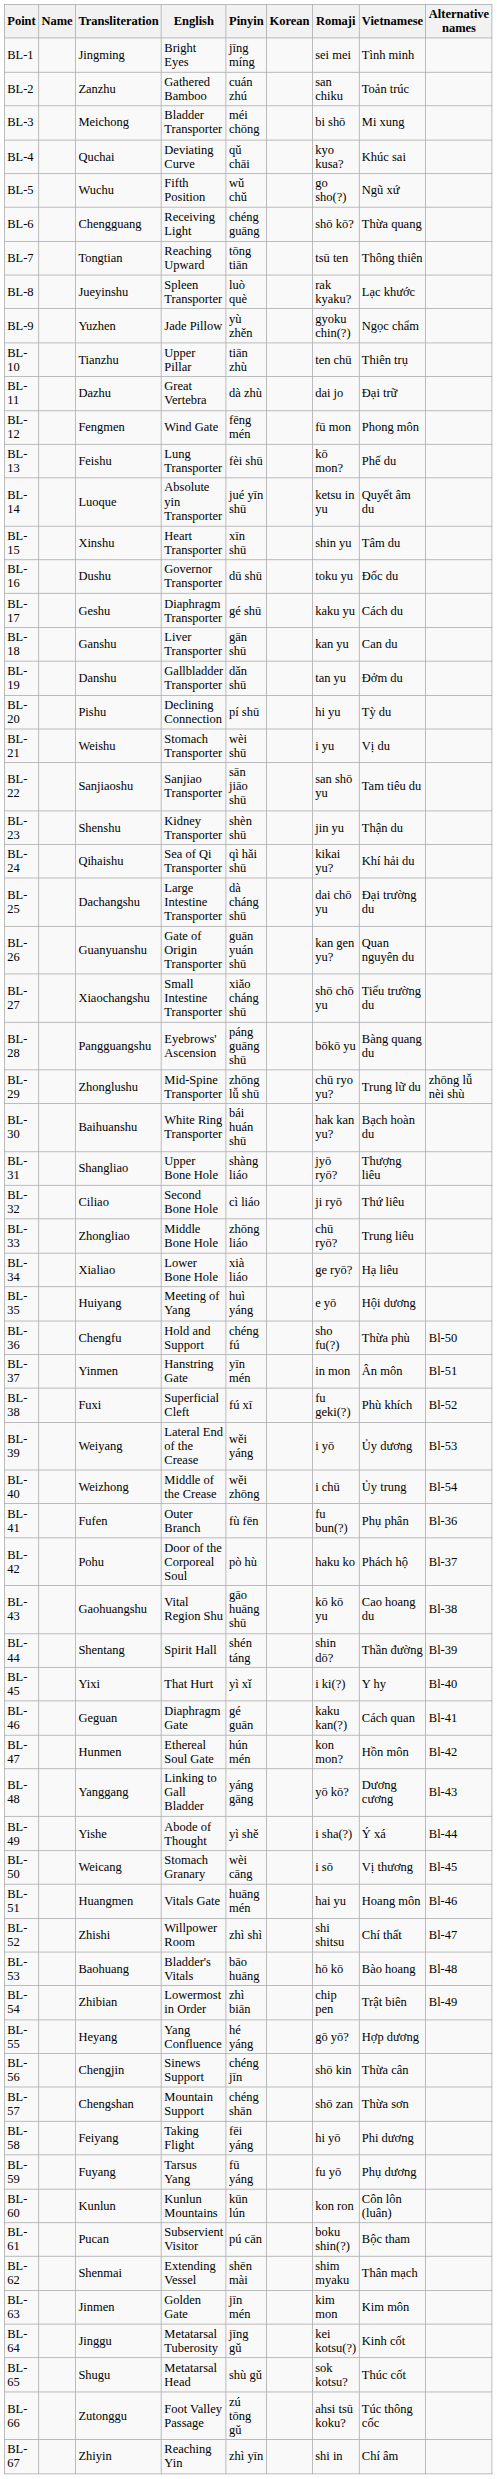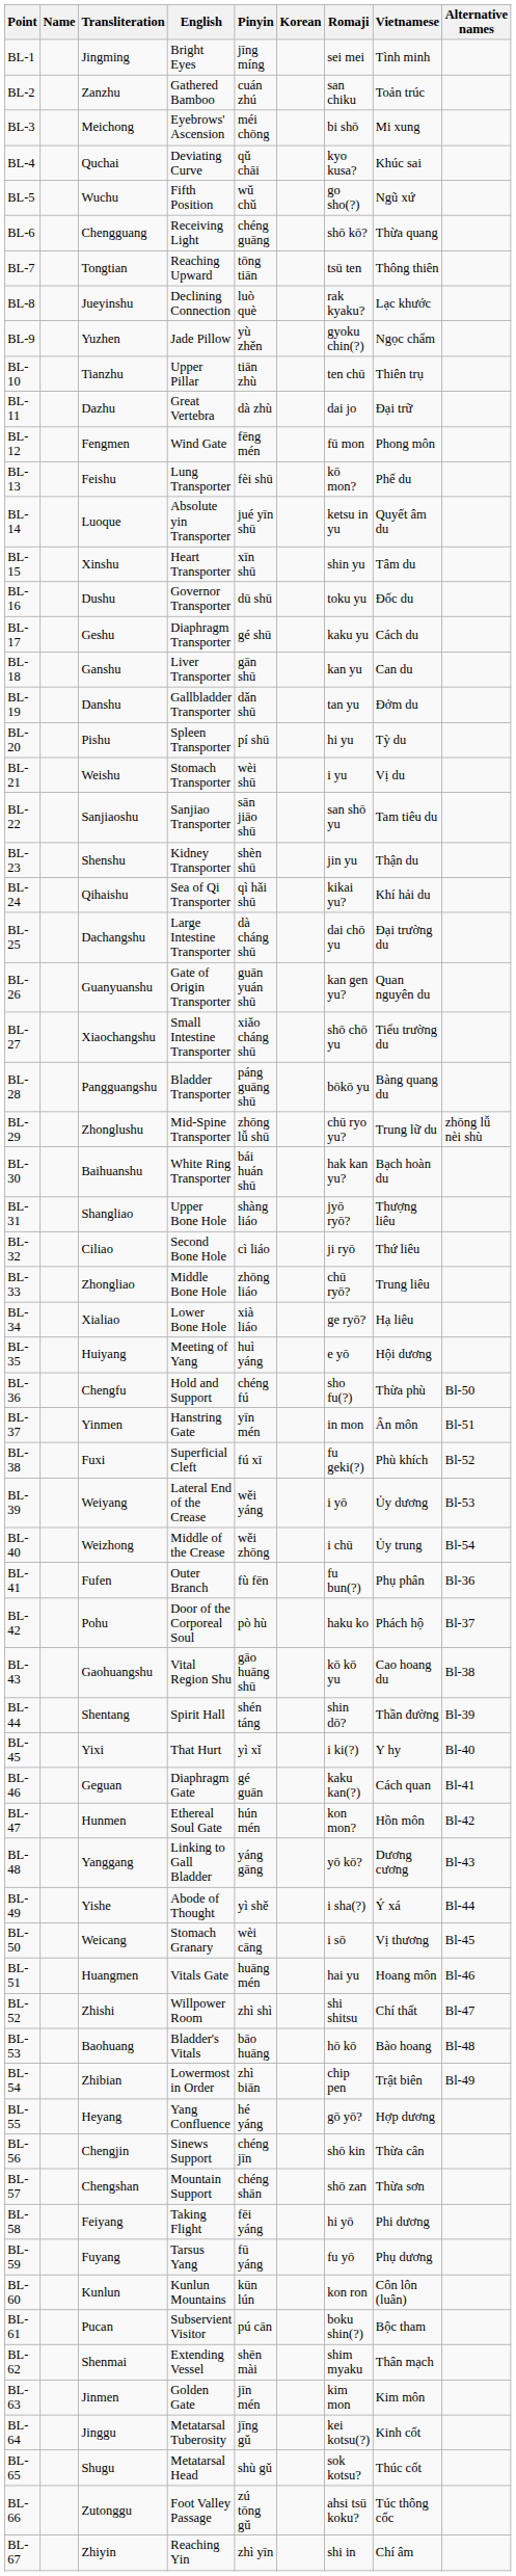 <table class="wikitable">
 <tr>
 <th>Point</th>
 <th>Name</th>
 <th>Transliteration</th>
 <th>English</th>
 <th>Pinyin</th>
 <th>Korean </th>
 <th>Romaji</th>
 <th>Vietnamese</th>
 <th>Alternative names</th>
 </tr>
 <tr>
 <td>BL-1</td>
 <td></td>
 <td>Jingming</td>
 <td>Bright Eyes</td>
 <td>jīng míng</td>
 <td></td>
 <td>sei mei</td>
 <td>Tình minh</td>
 <td></td>
 </tr>
 <tr>
 <td>BL-2</td>
 <td></td>
 <td>Zanzhu</td>
 <td>Gathered Bamboo</td>
 <td>cuán zhú</td>
 <td></td>
 <td>san chiku</td>
 <td>Toản trúc</td>
 <td></td>
 </tr>
 <tr>
 <td>BL-3</td>
 <td></td>
 <td>Meichong</td>
-<td>Bladder Transporter</td>
+<td>Eyebrows' Ascension</td>
 <td>méi chōng</td>
 <td></td>
 <td>bi shō</td>
 <td>Mi xung</td>
 <td></td>
 </tr>
 <tr>
 <td>BL-4</td>
 <td></td>
 <td>Quchai</td>
 <td>Deviating Curve</td>
 <td>qǔ chāi</td>
 <td></td>
 <td>kyo kusa?</td>
 <td>Khúc sai</td>
 <td></td>
 </tr>
 <tr>
 <td>BL-5</td>
 <td></td>
 <td>Wuchu</td>
 <td>Fifth Position</td>
 <td>wǔ chǔ</td>
 <td></td>
 <td>go sho(?)</td>
 <td>Ngũ xứ</td>
 <td></td>
 </tr>
 <tr>
 <td>BL-6</td>
 <td></td>
 <td>Chengguang</td>
 <td>Receiving Light</td>
 <td>chéng guāng</td>
 <td></td>
 <td>shō kō?</td>
 <td>Thừa quang</td>
 <td></td>
 </tr>
 <tr>
 <td>BL-7</td>
 <td></td>
 <td>Tongtian</td>
 <td>Reaching Upward</td>
 <td>tōng tiān</td>
 <td></td>
 <td>tsū ten</td>
 <td>Thông thiên</td>
 <td></td>
 </tr>
 <tr>
 <td>BL-8</td>
 <td></td>
 <td>Jueyinshu</td>
-<td>Spleen Transporter</td>
+<td>Declining Connection</td>
 <td>luò què</td>
 <td></td>
 <td>rak kyaku?</td>
 <td>Lạc khước</td>
 <td></td>
 </tr>
 <tr>
 <td>BL-9</td>
 <td></td>
 <td>Yuzhen</td>
 <td>Jade Pillow</td>
 <td>yù zhěn</td>
 <td></td>
 <td>gyoku chin(?)</td>
 <td>Ngọc chẩm</td>
 <td></td>
 </tr>
 <tr>
 <td>BL-10</td>
 <td></td>
 <td>Tianzhu</td>
 <td>Upper Pillar</td>
 <td>tiān zhù</td>
 <td></td>
 <td>ten chū</td>
 <td>Thiên trụ</td>
 <td></td>
 </tr>
 <tr>
 <td>BL-11</td>
 <td></td>
 <td>Dazhu</td>
 <td>Great Vertebra</td>
 <td>dà zhù</td>
 <td></td>
 <td>dai jo</td>
 <td>Đại trữ</td>
 <td></td>
 </tr>
 <tr>
 <td>BL-12</td>
 <td></td>
 <td>Fengmen</td>
 <td>Wind Gate</td>
 <td>fēng mén</td>
 <td></td>
 <td>fū mon</td>
 <td>Phong môn</td>
 <td></td>
 </tr>
 <tr>
 <td>BL-13</td>
 <td></td>
 <td>Feishu</td>
 <td>Lung Transporter</td>
 <td>fèi shū</td>
 <td></td>
 <td>kō mon?</td>
 <td>Phế du</td>
 <td></td>
 </tr>
 <tr>
 <td>BL-14</td>
 <td></td>
 <td>Luoque</td>
 <td>Absolute yin Transporter</td>
 <td>jué yīn shū</td>
 <td></td>
 <td>ketsu in yu</td>
 <td>Quyết âm du</td>
 <td></td>
 </tr>
 <tr>
 <td>BL-15</td>
 <td></td>
 <td>Xinshu</td>
 <td>Heart Transporter</td>
 <td>xīn shū</td>
 <td></td>
 <td>shin yu</td>
 <td>Tâm du</td>
 <td></td>
 </tr>
 <tr>
 <td>BL-16</td>
 <td></td>
 <td>Dushu</td>
 <td>Governor Transporter</td>
 <td>dū shū</td>
 <td></td>
 <td>toku yu</td>
 <td>Đốc du</td>
 <td></td>
 </tr>
 <tr>
 <td>BL-17</td>
 <td></td>
 <td>Geshu</td>
 <td>Diaphragm Transporter</td>
 <td>gé shū</td>
 <td></td>
 <td>kaku yu</td>
 <td>Cách du</td>
 <td></td>
 </tr>
 <tr>
 <td>BL-18</td>
 <td></td>
 <td>Ganshu</td>
 <td>Liver Transporter</td>
 <td>gān shū</td>
 <td></td>
 <td>kan yu</td>
 <td>Can du</td>
 <td></td>
 </tr>
 <tr>
 <td>BL-19</td>
 <td></td>
 <td>Danshu</td>
 <td>Gallbladder Transporter</td>
 <td>dǎn shū</td>
 <td></td>
 <td>tan yu</td>
 <td>Đởm du</td>
 <td></td>
 </tr>
 <tr>
 <td>BL-20</td>
 <td></td>
 <td>Pishu</td>
-<td>Declining Connection</td>
+<td>Spleen Transporter</td>
 <td>pí shū</td>
 <td></td>
 <td>hi yu</td>
 <td>Tỳ du</td>
 <td></td>
 </tr>
 <tr>
 <td>BL-21</td>
 <td></td>
 <td>Weishu</td>
 <td>Stomach Transporter</td>
 <td>wèi shū</td>
 <td></td>
 <td>i yu</td>
 <td>Vị du</td>
 <td></td>
 </tr>
 <tr>
 <td>BL-22</td>
 <td></td>
 <td>Sanjiaoshu</td>
 <td>Sanjiao Transporter</td>
 <td>sān jiāo shū</td>
 <td></td>
 <td>san shō yu</td>
 <td>Tam tiêu du</td>
 <td></td>
 </tr>
 <tr>
 <td>BL-23</td>
 <td></td>
 <td>Shenshu</td>
 <td>Kidney Transporter</td>
 <td>shèn shū</td>
 <td></td>
 <td>jin yu</td>
 <td>Thận du</td>
 <td></td>
 </tr>
 <tr>
 <td>BL-24</td>
 <td></td>
 <td>Qihaishu</td>
 <td>Sea of Qi Transporter</td>
 <td>qì hǎi shū</td>
 <td></td>
 <td>kikai yu?</td>
 <td>Khí hải du</td>
 <td></td>
 </tr>
 <tr>
 <td>BL-25</td>
 <td></td>
 <td>Dachangshu</td>
 <td>Large Intestine Transporter</td>
 <td>dà cháng shū</td>
 <td></td>
 <td>dai chō yu</td>
 <td>Đại trường du</td>
 <td></td>
 </tr>
 <tr>
 <td>BL-26</td>
 <td></td>
 <td>Guanyuanshu</td>
 <td>Gate of Origin Transporter</td>
 <td>guān yuán shū</td>
 <td></td>
 <td>kan gen yu?</td>
 <td>Quan nguyên du</td>
 <td></td>
 </tr>
 <tr>
 <td>BL-27</td>
 <td></td>
 <td>Xiaochangshu</td>
 <td>Small Intestine Transporter</td>
 <td>xiǎo cháng shū</td>
 <td></td>
 <td>shō chō yu</td>
 <td>Tiểu trường du</td>
 <td></td>
 </tr>
 <tr>
 <td>BL-28</td>
 <td></td>
 <td>Pangguangshu</td>
-<td>Eyebrows' Ascension</td>
+<td>Bladder Transporter</td>
 <td>páng guāng shū</td>
 <td></td>
 <td>bōkō yu</td>
 <td>Bàng quang du</td>
 <td></td>
 </tr>
 <tr>
 <td>BL-29</td>
 <td></td>
 <td>Zhonglushu</td>
 <td>Mid-Spine Transporter</td>
 <td>zhōng lǚ shū</td>
 <td></td>
 <td>chū ryo yu?</td>
 <td>Trung lữ du</td>
 <td> zhōng lǚ nèi shù</td>
 </tr>
 <tr>
 <td>BL-30</td>
 <td></td>
 <td>Baihuanshu</td>
 <td>White Ring Transporter</td>
 <td>bái huán shū</td>
 <td></td>
 <td>hak kan yu?</td>
 <td>Bạch hoàn du</td>
 <td></td>
 </tr>
 <tr>
 <td>BL-31</td>
 <td></td>
 <td>Shangliao</td>
 <td>Upper Bone Hole</td>
 <td>shàng liáo</td>
 <td></td>
 <td>jyō ryō?</td>
 <td>Thượng liêu</td>
 <td></td>
 </tr>
 <tr>
 <td>BL-32</td>
 <td></td>
 <td>Ciliao</td>
 <td>Second Bone Hole</td>
 <td>cì liáo</td>
 <td></td>
 <td>ji ryō</td>
 <td>Thứ liêu</td>
 <td></td>
 </tr>
 <tr>
 <td>BL-33</td>
 <td></td>
 <td>Zhongliao</td>
 <td>Middle Bone Hole</td>
 <td>zhōng liáo</td>
 <td></td>
 <td>chū ryō?</td>
 <td>Trung liêu</td>
 <td></td>
 </tr>
 <tr>
 <td>BL-34</td>
 <td></td>
 <td>Xialiao</td>
 <td>Lower Bone Hole</td>
 <td>xià liáo</td>
 <td></td>
 <td>ge ryō?</td>
 <td>Hạ liêu</td>
 <td></td>
 </tr>
 <tr>
 <td>BL-35</td>
 <td></td>
 <td>Huiyang</td>
 <td>Meeting of Yang</td>
 <td>huì yáng</td>
 <td></td>
 <td>e yō</td>
 <td>Hội dương</td>
 <td></td>
 </tr>
 <tr>
 <td>BL-36</td>
 <td></td>
 <td>Chengfu</td>
 <td>Hold and Support</td>
 <td>chéng fú</td>
 <td></td>
 <td>sho fu(?)</td>
 <td>Thừa phù</td>
 <td>Bl-50</td>
 </tr>
 <tr>
 <td>BL-37</td>
 <td></td>
 <td>Yinmen</td>
 <td>Hanstring Gate</td>
 <td>yīn mén</td>
 <td></td>
 <td>in mon</td>
 <td>Ân môn</td>
 <td>Bl-51</td>
 </tr>
 <tr>
 <td>BL-38</td>
 <td></td>
 <td>Fuxi</td>
 <td>Superficial Cleft</td>
 <td>fú xī</td>
 <td></td>
 <td>fu geki(?)</td>
 <td>Phù khích</td>
 <td>Bl-52</td>
 </tr>
 <tr>
 <td>BL-39</td>
 <td></td>
 <td>Weiyang</td>
 <td>Lateral End of the Crease</td>
 <td>wěi yáng</td>
 <td></td>
 <td>i yō</td>
 <td>Ủy dương</td>
 <td>Bl-53</td>
 </tr>
 <tr>
 <td>BL-40</td>
 <td></td>
 <td>Weizhong</td>
 <td>Middle of the Crease</td>
 <td>wěi zhōng</td>
 <td></td>
 <td>i chū</td>
 <td>Ủy trung</td>
 <td>Bl-54</td>
 </tr>
 <tr>
 <td>BL-41</td>
 <td></td>
 <td>Fufen</td>
 <td>Outer Branch</td>
 <td>fù fēn</td>
 <td></td>
 <td>fu bun(?)</td>
 <td>Phụ phân</td>
 <td>Bl-36</td>
 </tr>
 <tr>
 <td>BL-42</td>
 <td></td>
 <td>Pohu</td>
 <td>Door of the Corporeal Soul</td>
 <td>pò hù</td>
 <td></td>
 <td>haku ko</td>
 <td>Phách hộ</td>
 <td>Bl-37</td>
 </tr>
 <tr>
 <td>BL-43</td>
 <td></td>
 <td>Gaohuangshu</td>
 <td>Vital Region Shu</td>
 <td>gāo huāng shū</td>
 <td></td>
 <td>kō kō yu</td>
 <td>Cao hoang du</td>
 <td>Bl-38</td>
 </tr>
 <tr>
 <td>BL-44</td>
 <td></td>
 <td>Shentang</td>
 <td>Spirit Hall</td>
 <td>shén táng</td>
 <td></td>
 <td>shin dō?</td>
 <td>Thần đường</td>
 <td>Bl-39</td>
 </tr>
 <tr>
 <td>BL-45</td>
 <td></td>
 <td>Yixi</td>
 <td>That Hurt</td>
 <td>yì xǐ</td>
 <td></td>
 <td>i ki(?)</td>
 <td>Y hy</td>
 <td>Bl-40</td>
 </tr>
 <tr>
 <td>BL-46</td>
 <td></td>
 <td>Geguan</td>
 <td>Diaphragm Gate</td>
 <td>gé guān</td>
 <td></td>
 <td>kaku kan(?)</td>
 <td>Cách quan</td>
 <td>Bl-41</td>
 </tr>
 <tr>
 <td>BL-47</td>
 <td></td>
 <td>Hunmen</td>
 <td>Ethereal Soul Gate</td>
 <td>hún mén</td>
 <td></td>
 <td>kon mon?</td>
 <td>Hồn môn</td>
 <td>Bl-42</td>
 </tr>
 <tr>
 <td>BL-48</td>
 <td></td>
 <td>Yanggang</td>
 <td>Linking to Gall Bladder</td>
 <td>yáng gāng</td>
 <td></td>
 <td>yō kō?</td>
 <td>Dương cương</td>
 <td>Bl-43</td>
 </tr>
 <tr>
 <td>BL-49</td>
 <td></td>
 <td>Yishe</td>
 <td>Abode of Thought</td>
 <td>yì shě</td>
 <td></td>
 <td>i sha(?)</td>
 <td>Ý xá</td>
 <td>Bl-44</td>
 </tr>
 <tr>
 <td>BL-50</td>
 <td></td>
 <td>Weicang</td>
 <td>Stomach Granary</td>
 <td>wèi cāng</td>
 <td></td>
 <td>i sō</td>
 <td>Vị thương</td>
 <td>Bl-45</td>
 </tr>
 <tr>
 <td>BL-51</td>
 <td></td>
 <td>Huangmen</td>
 <td>Vitals Gate</td>
 <td>huāng mén</td>
 <td></td>
 <td>hai yu</td>
 <td>Hoang môn</td>
 <td>Bl-46</td>
 </tr>
 <tr>
 <td>BL-52</td>
 <td></td>
 <td>Zhishi</td>
 <td>Willpower Room</td>
 <td>zhì shì</td>
 <td></td>
 <td>shi shitsu</td>
 <td>Chí thất</td>
 <td>Bl-47</td>
 </tr>
 <tr>
 <td>BL-53</td>
 <td></td>
 <td>Baohuang</td>
 <td>Bladder's Vitals</td>
 <td>bāo huāng</td>
 <td></td>
 <td>hō kō</td>
 <td>Bào hoang</td>
 <td>Bl-48</td>
 </tr>
 <tr>
 <td>BL-54</td>
 <td></td>
 <td>Zhibian</td>
 <td>Lowermost in Order</td>
 <td>zhì biān</td>
 <td></td>
 <td>chip pen</td>
 <td>Trật biên</td>
 <td>Bl-49</td>
 </tr>
 <tr>
 <td>BL-55</td>
 <td></td>
 <td>Heyang</td>
 <td>Yang Confluence</td>
 <td>hé yáng</td>
 <td></td>
 <td>gō yō?</td>
 <td>Hợp dương</td>
 <td></td>
 </tr>
 <tr>
 <td>BL-56</td>
 <td></td>
 <td>Chengjin</td>
 <td>Sinews Support</td>
 <td>chéng jīn</td>
 <td></td>
 <td>shō kin</td>
 <td>Thừa cân</td>
 <td></td>
 </tr>
 <tr>
 <td>BL-57</td>
 <td></td>
 <td>Chengshan</td>
 <td>Mountain Support</td>
 <td>chéng shān</td>
 <td></td>
 <td>shō zan</td>
 <td>Thừa sơn</td>
 <td></td>
 </tr>
 <tr>
 <td>BL-58</td>
 <td></td>
 <td>Feiyang</td>
 <td>Taking Flight</td>
 <td>fēi yáng</td>
 <td></td>
 <td>hi yō</td>
 <td>Phi dương</td>
 <td></td>
 </tr>
 <tr>
 <td>BL-59</td>
 <td></td>
 <td>Fuyang</td>
 <td>Tarsus Yang</td>
 <td>fū yáng</td>
 <td></td>
 <td>fu yō</td>
 <td>Phụ dương</td>
 <td></td>
 </tr>
 <tr>
 <td>BL-60</td>
 <td></td>
 <td>Kunlun</td>
 <td>Kunlun Mountains</td>
 <td>kūn lún</td>
 <td></td>
 <td>kon ron</td>
 <td>Côn lôn (luân)</td>
 <td></td>
 </tr>
 <tr>
 <td>BL-61</td>
 <td></td>
 <td>Pucan</td>
 <td>Subservient Visitor</td>
 <td>pú cān</td>
 <td></td>
 <td>boku shin(?)</td>
 <td>Bộc tham</td>
 <td></td>
 </tr>
 <tr>
 <td>BL-62</td>
 <td></td>
 <td>Shenmai</td>
 <td>Extending Vessel</td>
 <td>shēn mài</td>
 <td></td>
 <td>shim myaku</td>
 <td>Thân mạch</td>
 <td></td>
 </tr>
 <tr>
 <td>BL-63</td>
 <td></td>
 <td>Jinmen</td>
 <td>Golden Gate</td>
 <td>jīn mén</td>
 <td></td>
 <td>kim mon</td>
 <td>Kim môn</td>
 <td></td>
 </tr>
 <tr>
 <td>BL-64</td>
 <td></td>
 <td>Jinggu</td>
 <td>Metatarsal Tuberosity</td>
 <td>jīng gǔ</td>
 <td></td>
 <td>kei kotsu(?)</td>
 <td>Kinh cốt</td>
 <td></td>
 </tr>
 <tr>
 <td>BL-65</td>
 <td></td>
 <td>Shugu</td>
 <td>Metatarsal Head</td>
 <td>shù gǔ</td>
 <td></td>
 <td>sok kotsu?</td>
 <td>Thúc cốt</td>
 <td></td>
 </tr>
 <tr>
 <td>BL-66</td>
 <td></td>
 <td>Zutonggu</td>
 <td>Foot Valley Passage</td>
 <td>zú tōng gǔ</td>
 <td></td>
 <td>ahsi tsū koku?</td>
 <td>Túc thông cốc</td>
 <td></td>
 </tr>
 <tr>
 <td>BL-67</td>
 <td></td>
 <td>Zhiyin</td>
 <td>Reaching Yin</td>
 <td>zhì yīn</td>
 <td></td>
 <td>shi in</td>
 <td>Chí âm</td>
 <td></td>
 </tr>
 </table>
